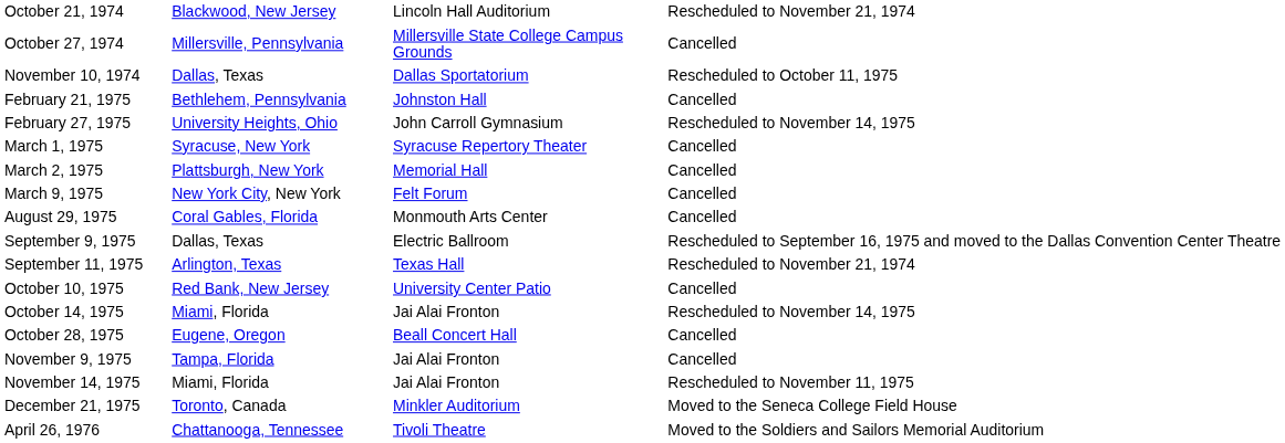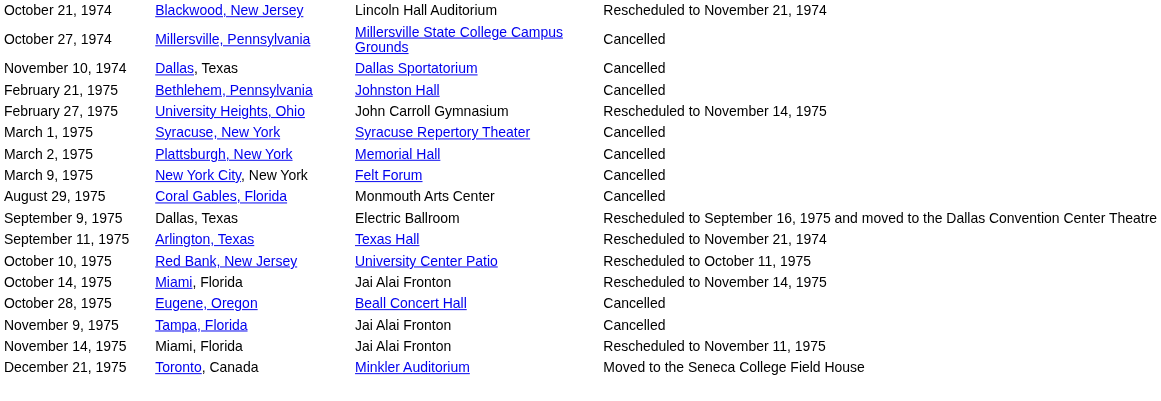 <table cellpadding="2" style="border:0 solid darkgrey; font-size:90%">
 <tr>
 <th style="width:150px;"></th>
 <th style="width:200px;"></th>
 <th style="width:250px;"></th>
 <th style="width:650px;"></th>
 </tr>
 <tr border="0">
 </tr>
 <tr>
 <td>October 21, 1974</td>
 <td><a href='#'>Blackwood, New Jersey</a></td>
 <td>Lincoln Hall Auditorium</td>
 <td>Rescheduled to November 21, 1974</td>
 </tr>
 <tr>
 <td>October 27, 1974</td>
 <td><a href='#'>Millersville, Pennsylvania</a></td>
 <td><a href='#'>Millersville State College Campus Grounds</a></td>
 <td>Cancelled</td>
 </tr>
 <tr>
 <td>November 10, 1974</td>
 <td><a href='#'>Dallas</a>, Texas</td>
 <td><a href='#'>Dallas Sportatorium</a></td>
-<td>Rescheduled to October 11, 1975</td>
+<td>Cancelled</td>
 </tr>
 <tr>
 <td>February 21, 1975</td>
 <td><a href='#'>Bethlehem, Pennsylvania</a></td>
 <td><a href='#'>Johnston Hall</a></td>
 <td>Cancelled</td>
 </tr>
 <tr>
 <td>February 27, 1975</td>
 <td><a href='#'>University Heights, Ohio</a></td>
 <td>John Carroll Gymnasium</td>
 <td>Rescheduled to November 14, 1975</td>
 </tr>
 <tr>
 <td>March 1, 1975</td>
 <td><a href='#'>Syracuse, New York</a></td>
 <td><a href='#'>Syracuse Repertory Theater</a></td>
 <td>Cancelled</td>
 </tr>
 <tr>
 <td>March 2, 1975</td>
 <td><a href='#'>Plattsburgh, New York</a></td>
 <td><a href='#'>Memorial Hall</a></td>
 <td>Cancelled</td>
 </tr>
 <tr>
 <td>March 9, 1975</td>
 <td><a href='#'>New York City</a>, New York</td>
 <td><a href='#'>Felt Forum</a></td>
 <td>Cancelled</td>
 </tr>
 <tr>
 <td>August 29, 1975</td>
 <td><a href='#'>Coral Gables, Florida</a></td>
 <td>Monmouth Arts Center</td>
 <td>Cancelled</td>
 </tr>
 <tr>
 <td>September 9, 1975</td>
 <td>Dallas, Texas</td>
 <td>Electric Ballroom</td>
 <td>Rescheduled to September 16, 1975 and moved to the Dallas Convention Center Theatre</td>
 </tr>
 <tr>
 <td>September 11, 1975</td>
 <td><a href='#'>Arlington, Texas</a></td>
 <td><a href='#'>Texas Hall</a></td>
 <td>Rescheduled to November 21, 1974</td>
 </tr>
 <tr>
 <td>October 10, 1975</td>
 <td><a href='#'>Red Bank, New Jersey</a></td>
 <td><a href='#'>University Center Patio</a></td>
-<td>Cancelled</td>
+<td>Rescheduled to October 11, 1975</td>
 </tr>
 <tr>
 <td>October 14, 1975</td>
 <td><a href='#'>Miami</a>, Florida</td>
 <td>Jai Alai Fronton</td>
 <td>Rescheduled to November 14, 1975</td>
 </tr>
 <tr>
 <td>October 28, 1975</td>
 <td><a href='#'>Eugene, Oregon</a></td>
 <td><a href='#'>Beall Concert Hall</a></td>
 <td>Cancelled</td>
 </tr>
 <tr>
 <td>November 9, 1975</td>
 <td><a href='#'>Tampa, Florida</a></td>
 <td>Jai Alai Fronton</td>
 <td>Cancelled</td>
 </tr>
 <tr>
 <td>November 14, 1975</td>
 <td>Miami, Florida</td>
 <td>Jai Alai Fronton</td>
 <td>Rescheduled to November 11, 1975</td>
 </tr>
 <tr>
 <td>December 21, 1975</td>
 <td><a href='#'>Toronto</a>, Canada</td>
 <td><a href='#'>Minkler Auditorium</a></td>
 <td>Moved to the Seneca College Field House</td>
 </tr>
 <tr>
-<td>April 26, 1976</td>
-<td><a href='#'>Chattanooga, Tennessee</a></td>
-<td><a href='#'>Tivoli Theatre</a></td>
-<td>Moved to the Soldiers and Sailors Memorial Auditorium</td>
-</tr>
-<tr>
 </tr>
 </table>
